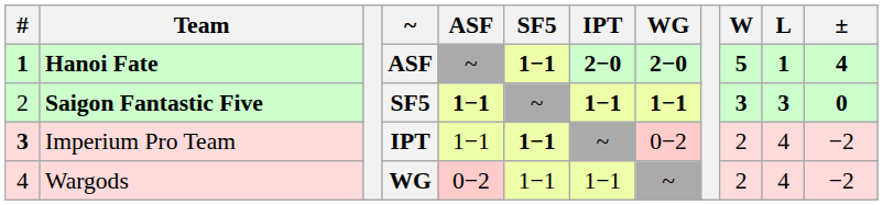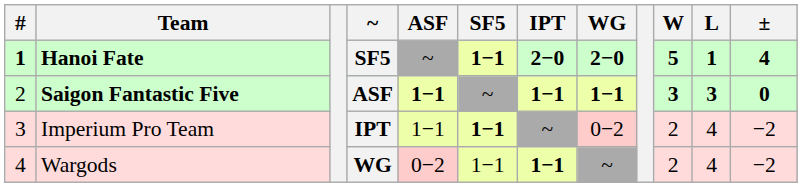 <table class="wikitable" style="font-size: 95%; text-align: center">
 <tr>
 <th style="width:15px;">#</th>
 <th style="width:200px;">Team</th>
 <th rowspan="5" style="width:5px;;"></th>
 <th>~</th>
 <th style="width:35px;" title="">ASF</th>
 <th style="width:35px;" title="">SF5</th>
 <th style="width:35px;" title="">IPT</th>
 <th style="width:35px;" title="">WG</th>
 <th rowspan="5" style="width:5px;;"></th>
 <th style="width:20px;" title="Wins">W</th>
 <th style="width:20px;" title="Losses">L</th>
 <th style="width:40px;">±</th>
 </tr>
 <tr style="background:#cfc;">
 <td><strong>1</strong></td>
 <td style="text-align: left"><strong> Hanoi Fate</strong></td>
-<th>ASF</th>
+<th>SF5</th>
 <td style="background:#aaa;">~</td>
 <td style="background:#efa;"><strong>1−1</strong></td>
 <td style="background:#cfc;"><strong>2−0</strong></td>
 <td style="background:#cfc;"><strong>2−0</strong></td>
 <td><strong>5</strong></td>
 <td><strong>1</strong></td>
 <td><strong>4</strong></td>
 </tr>
 <tr style="background:#cfc;">
 <td>2</td>
 <td style="text-align: left"><strong> Saigon Fantastic Five</strong></td>
-<th>SF5</th>
+<th>ASF</th>
 <td style="background:#efa;"><strong>1−1</strong></td>
 <td style="background:#aaa;">~</td>
 <td style="background:#efa;"><strong>1−1</strong></td>
 <td style="background:#efa;"><strong>1−1</strong></td>
 <td><strong>3</strong></td>
 <td><strong>3</strong></td>
 <td><strong>0</strong></td>
 </tr>
 <tr style="background:#ffdbdb;">
-<td><strong>3</strong></td>
+<td>3</td>
 <td style="text-align: left"> Imperium Pro Team</td>
 <th>IPT</th>
 <td style="background:#efa;">1−1</td>
 <td style="background:#efa;"><strong>1−1</strong></td>
 <td style="background:#aaa;">~</td>
 <td style="background:#fcc;">0−2</td>
 <td>2</td>
 <td>4</td>
 <td>−2</td>
 </tr>
 <tr style="background:#ffdbdb;">
 <td>4</td>
 <td style="text-align: left"> Wargods</td>
 <th>WG</th>
 <td style="background:#fcc;">0−2</td>
 <td style="background:#efa;">1−1</td>
-<td style="background:#efa;">1−1</td>
+<td style="background:#efa;"><strong>1−1</strong></td>
 <td style="background:#aaa;">~</td>
 <td>2</td>
 <td>4</td>
 <td>−2</td>
 </tr>
 </table>
